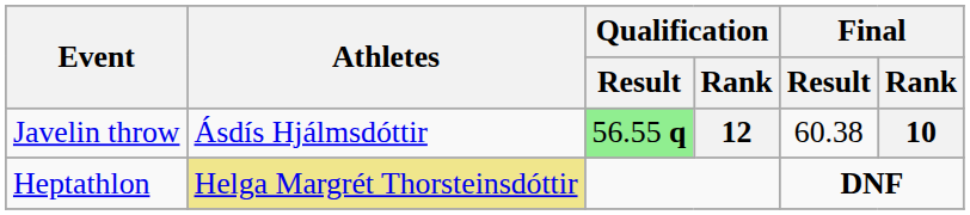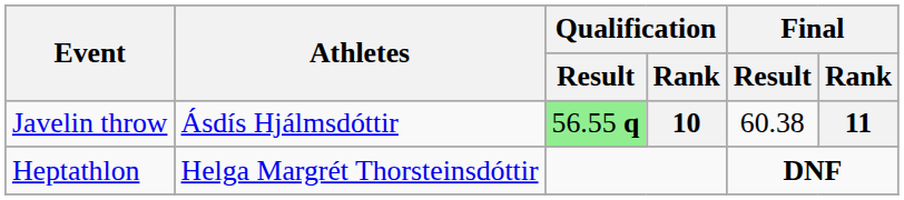 <table class="wikitable" border="1" style="font-size:90%">
 <tr>
 <th rowspan="2">Event</th>
 <th rowspan="2">Athletes</th>
 <th colspan="2">Qualification</th>
 <th colspan="2">Final</th>
 </tr>
 <tr>
 <th>Result</th>
 <th>Rank</th>
 <th>Result</th>
 <th>Rank</th>
 </tr>
 <tr>
 <td><a href='#'>Javelin throw</a></td>
 <td><a href='#'>Ásdís Hjálmsdóttir</a></td>
 <td align=center style="background: lightgreen;">56.55 <strong>q</strong></td>
-<th align=center>12</th>
+<th align=center>10</th>
 <td align=center>60.38</td>
-<th align=center>10</th>
+<th align=center>11</th>
 </tr>
 <tr>
 <td><a href='#'>Heptathlon</a></td>
-<td style="background: khaki;"><a href='#'>Helga Margrét Thorsteinsdóttir</a></td>
+<td><a href='#'>Helga Margrét Thorsteinsdóttir</a></td>
 <td align=center colspan=2></td>
 <td align=center colspan=2><strong>DNF</strong></td>
 </tr>
 </table>
